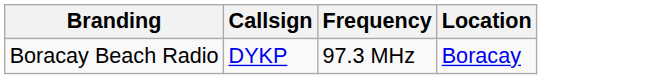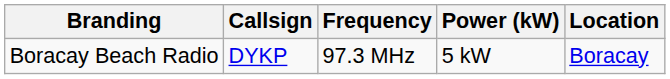 <table class="wikitable">
 <tr>
 <th>Branding</th>
 <th>Callsign</th>
 <th>Frequency</th>
+<th>Power (kW)</th>
 <th>Location</th>
 </tr>
 <tr>
 <td>Boracay Beach Radio</td>
 <td><a href='#'>DYKP</a></td>
 <td>97.3 MHz</td>
+<td>5 kW</td>
 <td><a href='#'>Boracay</a></td>
 </tr>
 </table>
